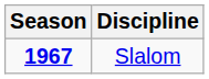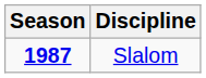 <table class="wikitable" style="text-align:center;">
 <tr>
 <th>Season</th>
 <th>Discipline</th>
 </tr>
 <tr>
-<td rowspan="1"><strong><a href='#'>1967</a></strong></td>
+<td rowspan="1"><strong><a href='#'>1987</a></strong></td>
 <td><a href='#'>Slalom</a></td>
 </tr>
 </table>
